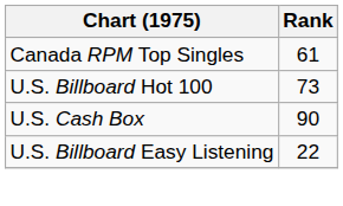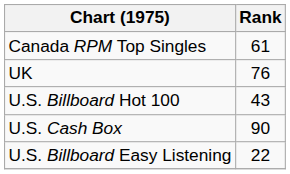 <table class="wikitable sortable">
 <tr>
 <th>Chart (1975)</th>
 <th style="text-align:center;">Rank</th>
 </tr>
 <tr>
 <td>Canada <em>RPM</em> Top Singles </td>
 <td style="text-align:center;">61</td>
 </tr>
 <tr>
+<td>UK</td>
+<td style="text-align:center;">76</td>
+</tr>
+<tr>
 <td>U.S. <em>Billboard</em> Hot 100</td>
-<td style="text-align:center;">73</td>
+<td style="text-align:center;">43</td>
 </tr>
 <tr>
 <td>U.S. <em>Cash Box</em> </td>
 <td style="text-align:center;">90</td>
 </tr>
 <tr>
 <td>U.S. <em>Billboard</em> Easy Listening</td>
 <td style="text-align:center;">22</td>
 </tr>
 <tr>
 </tr>
 </table>
